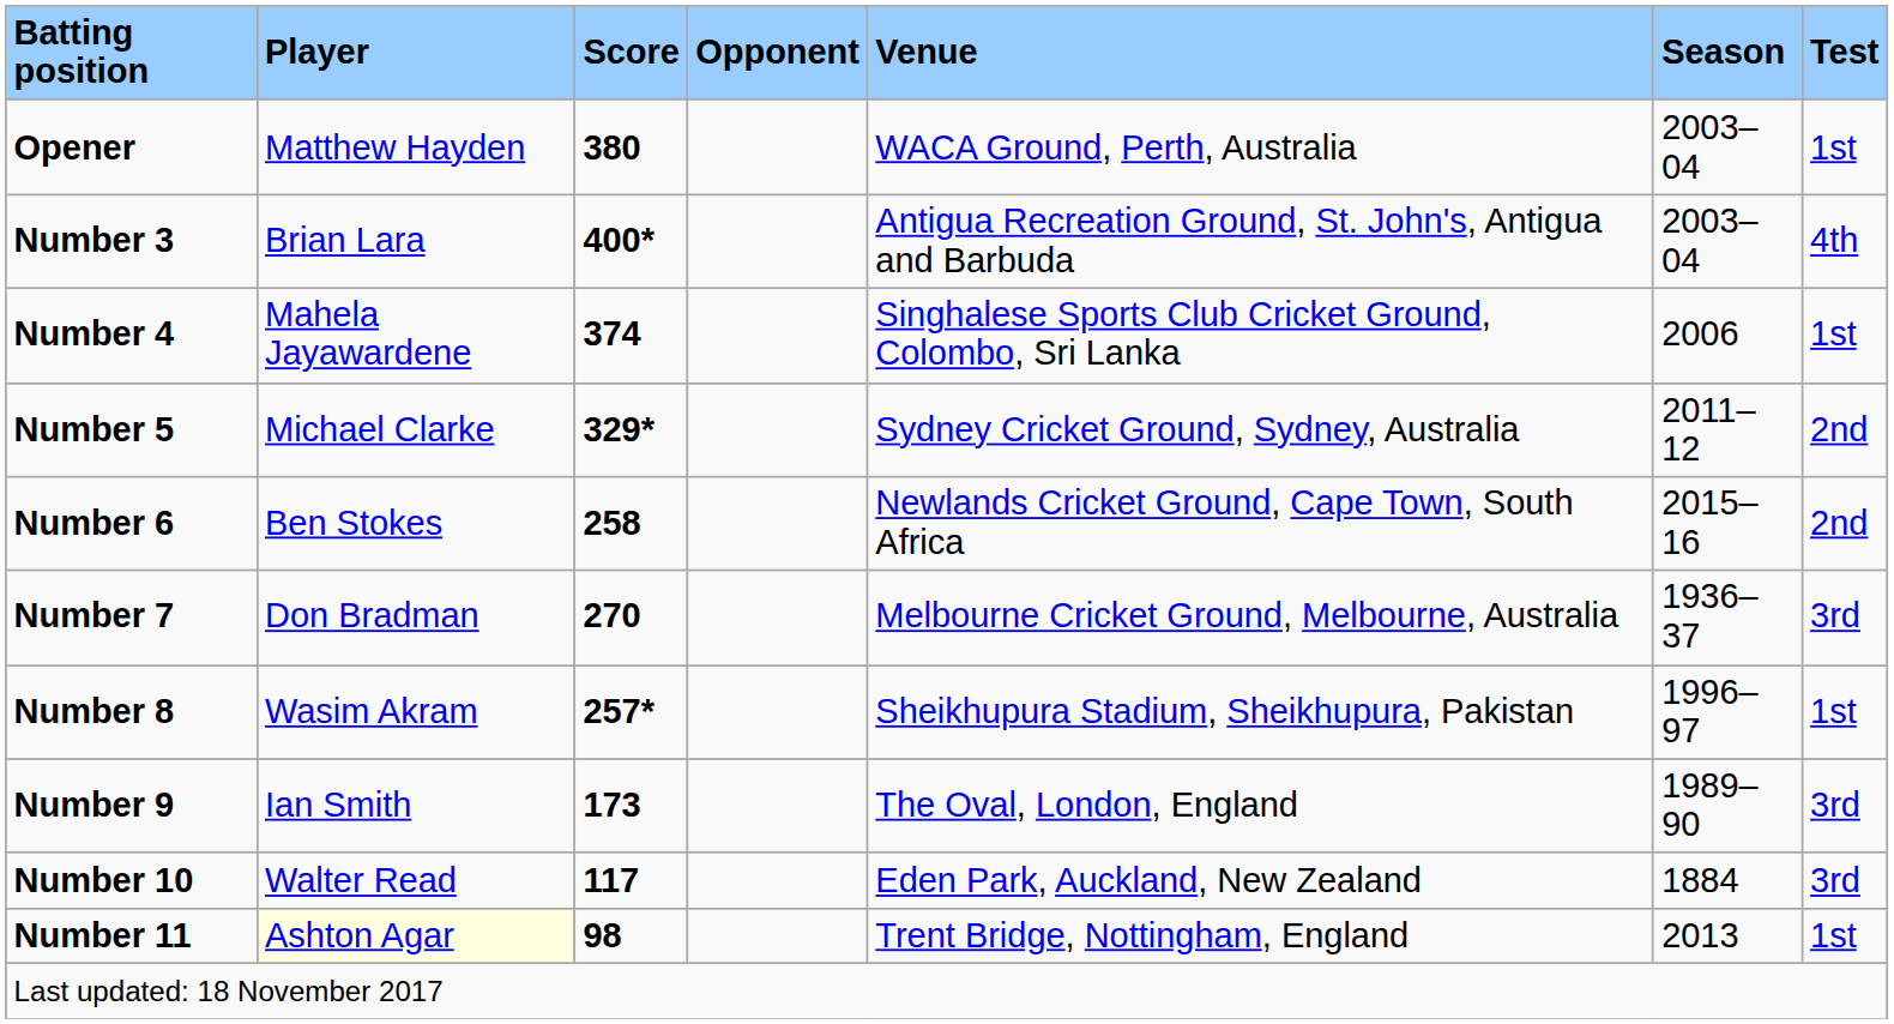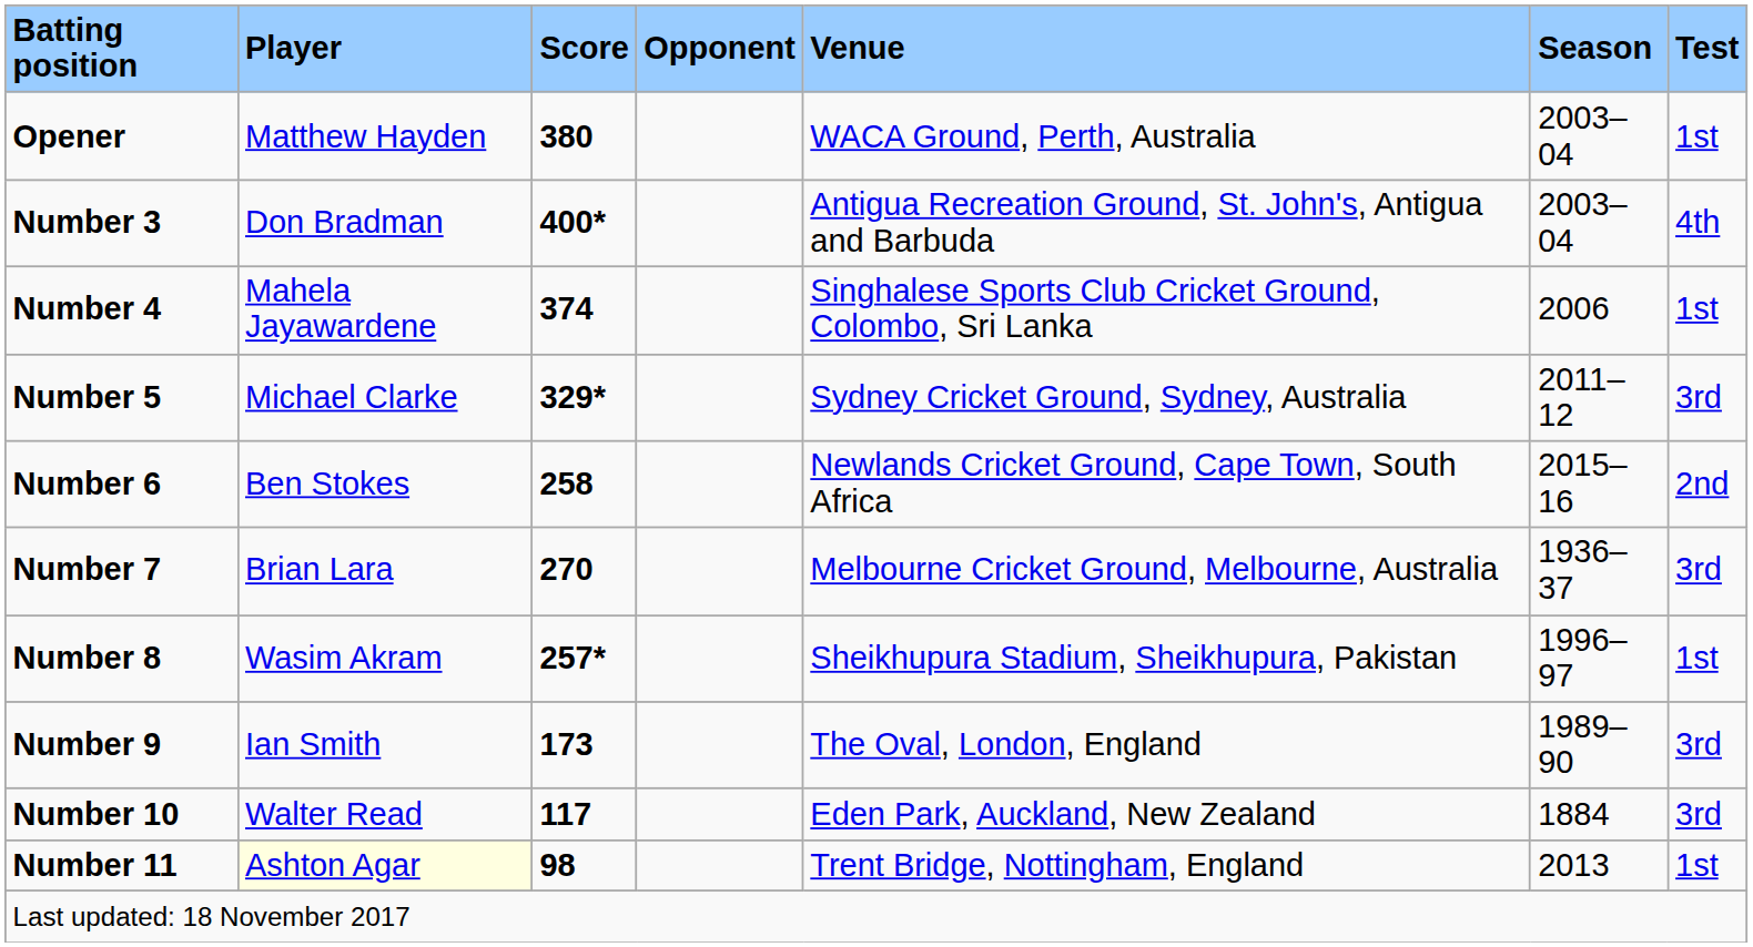 <table class="wikitable">
 <tr style="background:#9cf;">
 <td><strong>Batting position</strong></td>
 <td><strong>Player</strong></td>
 <td><strong>Score</strong></td>
 <td><strong>Opponent</strong></td>
 <td><strong>Venue</strong></td>
 <td><strong>Season</strong></td>
 <td><strong>Test</strong></td>
 </tr>
 <tr>
 <td><strong>Opener</strong></td>
 <td> <a href='#'>Matthew Hayden</a></td>
 <td><strong>380</strong></td>
 <td></td>
 <td><a href='#'>WACA Ground</a>, <a href='#'>Perth</a>, Australia</td>
 <td>2003–04</td>
 <td><a href='#'>1st</a></td>
 </tr>
 <tr>
 <td><strong>Number 3</strong></td>
-<td> <a href='#'>Brian Lara</a></td>
+<td> <a href='#'>Don Bradman</a></td>
 <td><strong>400*</strong></td>
 <td></td>
 <td><a href='#'>Antigua Recreation Ground</a>, <a href='#'>St. John's</a>, Antigua and Barbuda</td>
 <td>2003–04</td>
 <td><a href='#'>4th</a></td>
 </tr>
 <tr>
 <td><strong>Number 4</strong></td>
 <td> <a href='#'>Mahela Jayawardene</a></td>
 <td><strong>374</strong></td>
 <td></td>
 <td><a href='#'>Singhalese Sports Club Cricket Ground</a>, <a href='#'>Colombo</a>, Sri Lanka</td>
 <td>2006</td>
 <td><a href='#'>1st</a></td>
 </tr>
 <tr>
 <td><strong>Number 5</strong></td>
 <td> <a href='#'>Michael Clarke</a></td>
 <td><strong>329*</strong></td>
 <td></td>
 <td><a href='#'>Sydney Cricket Ground</a>, <a href='#'>Sydney</a>, Australia</td>
 <td>2011–12</td>
-<td><a href='#'>2nd</a></td>
+<td><a href='#'>3rd</a></td>
 </tr>
 <tr>
 <td><strong>Number 6</strong></td>
 <td> <a href='#'>Ben Stokes</a></td>
 <td><strong>258</strong></td>
 <td></td>
 <td><a href='#'>Newlands Cricket Ground</a>, <a href='#'>Cape Town</a>, South Africa</td>
 <td>2015–16</td>
 <td><a href='#'>2nd</a></td>
 </tr>
 <tr>
 <td><strong>Number 7</strong></td>
-<td> <a href='#'>Don Bradman</a></td>
+<td> <a href='#'>Brian Lara</a></td>
 <td><strong>270</strong></td>
 <td></td>
 <td><a href='#'>Melbourne Cricket Ground</a>, <a href='#'>Melbourne</a>, Australia</td>
 <td>1936–37</td>
 <td><a href='#'>3rd</a></td>
 </tr>
 <tr>
 <td><strong>Number 8</strong></td>
 <td> <a href='#'>Wasim Akram</a></td>
 <td><strong>257*</strong></td>
 <td></td>
 <td><a href='#'>Sheikhupura Stadium</a>, <a href='#'>Sheikhupura</a>, Pakistan</td>
 <td>1996–97</td>
 <td><a href='#'>1st</a></td>
 </tr>
 <tr>
 <td><strong>Number 9</strong></td>
 <td> <a href='#'>Ian Smith</a></td>
 <td><strong>173</strong></td>
 <td></td>
 <td><a href='#'>The Oval</a>, <a href='#'>London</a>, England</td>
 <td>1989–90</td>
 <td><a href='#'>3rd</a></td>
 </tr>
 <tr>
 <td><strong>Number 10</strong></td>
 <td> <a href='#'>Walter Read</a></td>
 <td><strong>117</strong></td>
 <td></td>
 <td><a href='#'>Eden Park</a>, <a href='#'>Auckland</a>, New Zealand</td>
 <td>1884</td>
 <td><a href='#'>3rd</a></td>
 </tr>
 <tr>
 <td><strong>Number 11</strong></td>
 <td style="background: lightyellow;"> <a href='#'>Ashton Agar</a></td>
 <td><strong>98</strong></td>
 <td></td>
 <td><a href='#'>Trent Bridge</a>, <a href='#'>Nottingham</a>, England</td>
 <td>2013</td>
 <td><a href='#'>1st</a></td>
 </tr>
 <tr>
 <td colspan=7><small>Last updated: 18 November 2017</small></td>
 </tr>
 </table>
